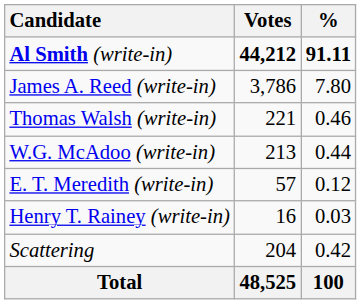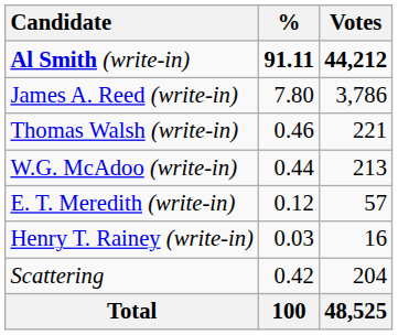 <table class="wikitable sortable plainrowheaders" style="text-align:right">
 <tr>
 <th style="text-align:left;">Candidate</th>
+<th>%</th>
 <th>Votes</th>
-<th>%</th>
 </tr>
 <tr>
 <td style="text-align:left;"><strong><a href='#'>Al Smith</a></strong> <em>(write-in)</em></td>
+<td><strong>91.11</strong></td>
 <td><strong>44,212</strong></td>
-<td><strong>91.11</strong></td>
 </tr>
 <tr>
 <td style="text-align:left;"><a href='#'>James A. Reed</a> <em>(write-in)</em></td>
+<td>7.80</td>
 <td>3,786</td>
-<td>7.80</td>
 </tr>
 <tr>
 <td style="text-align:left;"><a href='#'>Thomas Walsh</a> <em>(write-in)</em></td>
+<td>0.46</td>
 <td>221</td>
-<td>0.46</td>
 </tr>
 <tr>
 <td style="text-align:left;"><a href='#'>W.G. McAdoo</a> <em>(write-in)</em></td>
+<td>0.44</td>
 <td>213</td>
-<td>0.44</td>
 </tr>
 <tr>
 <td style="text-align:left;"><a href='#'>E. T. Meredith</a> <em>(write-in)</em></td>
+<td>0.12</td>
 <td>57</td>
-<td>0.12</td>
 </tr>
 <tr>
 <td style="text-align:left;"><a href='#'>Henry T. Rainey</a> <em>(write-in)</em></td>
+<td>0.03</td>
 <td>16</td>
-<td>0.03</td>
 </tr>
 <tr>
 <td style="text-align:left;"><em>Scattering</em></td>
+<td>0.42</td>
 <td>204</td>
-<td>0.42</td>
 </tr>
 <tr class="sortbottom">
 <th>Total</th>
+<th>100</th>
 <th>48,525</th>
-<th>100</th>
 </tr>
 </table>
